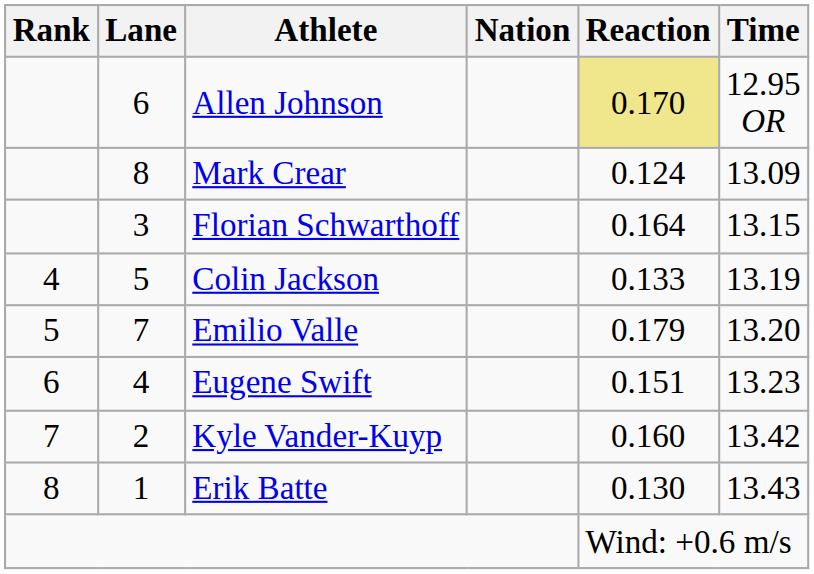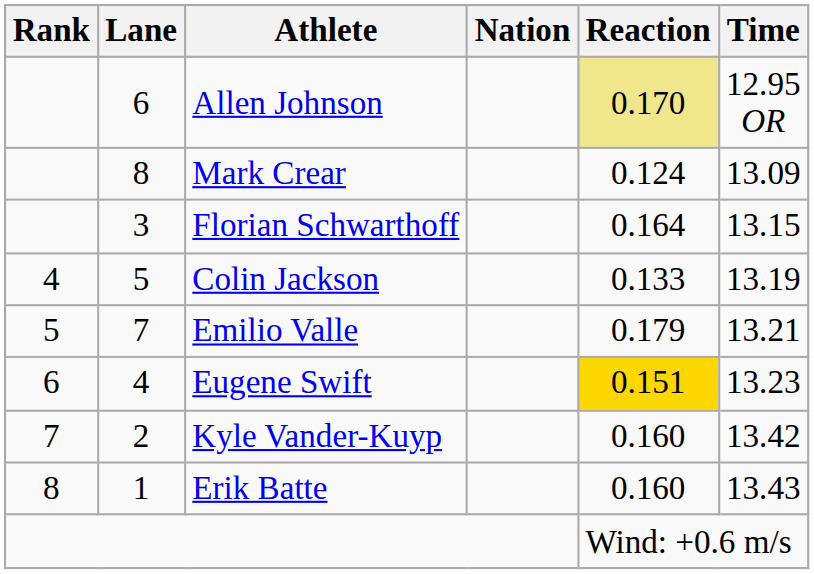 <table class="wikitable sortable" style="text-align:center">
 <tr>
 <th>Rank</th>
 <th>Lane</th>
 <th>Athlete</th>
 <th>Nation</th>
 <th>Reaction</th>
 <th>Time</th>
 </tr>
 <tr>
 <td></td>
 <td>6</td>
 <td align=left><a href='#'>Allen Johnson</a></td>
 <td align=left></td>
 <td style="background: khaki;">0.170</td>
 <td>12.95<br><em>OR</em></td>
 </tr>
 <tr>
 <td></td>
 <td>8</td>
 <td align=left><a href='#'>Mark Crear</a></td>
 <td align=left></td>
 <td>0.124</td>
 <td>13.09</td>
 </tr>
 <tr>
 <td></td>
 <td>3</td>
 <td align=left><a href='#'>Florian Schwarthoff</a></td>
 <td align=left></td>
 <td>0.164</td>
 <td>13.15</td>
 </tr>
 <tr>
 <td>4</td>
 <td>5</td>
 <td align=left><a href='#'>Colin Jackson</a></td>
 <td align=left></td>
 <td>0.133</td>
 <td>13.19</td>
 </tr>
 <tr>
 <td>5</td>
 <td>7</td>
 <td align=left><a href='#'>Emilio Valle</a></td>
 <td align=left></td>
 <td>0.179</td>
-<td>13.20</td>
+<td>13.21</td>
 </tr>
 <tr>
 <td>6</td>
 <td>4</td>
 <td align=left><a href='#'>Eugene Swift</a></td>
 <td align=left></td>
-<td>0.151</td>
+<td style="background: gold;">0.151</td>
 <td>13.23</td>
 </tr>
 <tr>
 <td>7</td>
 <td>2</td>
 <td align=left><a href='#'>Kyle Vander-Kuyp</a></td>
 <td align=left></td>
 <td>0.160</td>
 <td>13.42</td>
 </tr>
 <tr>
 <td>8</td>
 <td>1</td>
 <td align=left><a href='#'>Erik Batte</a></td>
 <td align=left></td>
-<td>0.130</td>
+<td>0.160</td>
 <td>13.43</td>
 </tr>
 <tr class="sortbottom">
 <td colspan=4></td>
 <td colspan="2" style="text-align:left;">Wind: +0.6 m/s</td>
 </tr>
 </table>
